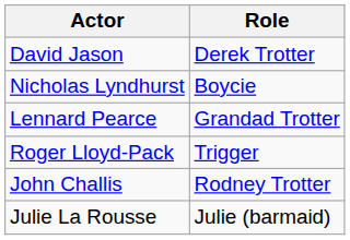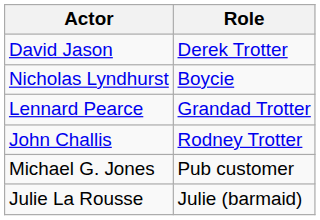 <table class="wikitable">
 <tr>
 <th>Actor</th>
 <th>Role</th>
 </tr>
 <tr>
 <td><a href='#'>David Jason</a></td>
 <td><a href='#'>Derek Trotter</a></td>
 </tr>
 <tr>
 <td><a href='#'>Nicholas Lyndhurst</a></td>
 <td><a href='#'>Boycie</a></td>
 </tr>
 <tr>
 <td><a href='#'>Lennard Pearce</a></td>
 <td><a href='#'>Grandad Trotter</a></td>
 </tr>
 <tr>
-<td><a href='#'>Roger Lloyd-Pack</a></td>
-<td><a href='#'>Trigger</a></td>
+<td><a href='#'>John Challis</a></td>
+<td><a href='#'>Rodney Trotter</a></td>
 </tr>
 <tr>
-<td><a href='#'>John Challis</a></td>
-<td><a href='#'>Rodney Trotter</a></td>
+<td>Michael G. Jones</td>
+<td>Pub customer</td>
 </tr>
 <tr>
 <td>Julie La Rousse</td>
 <td>Julie (barmaid)</td>
 </tr>
 </table>
